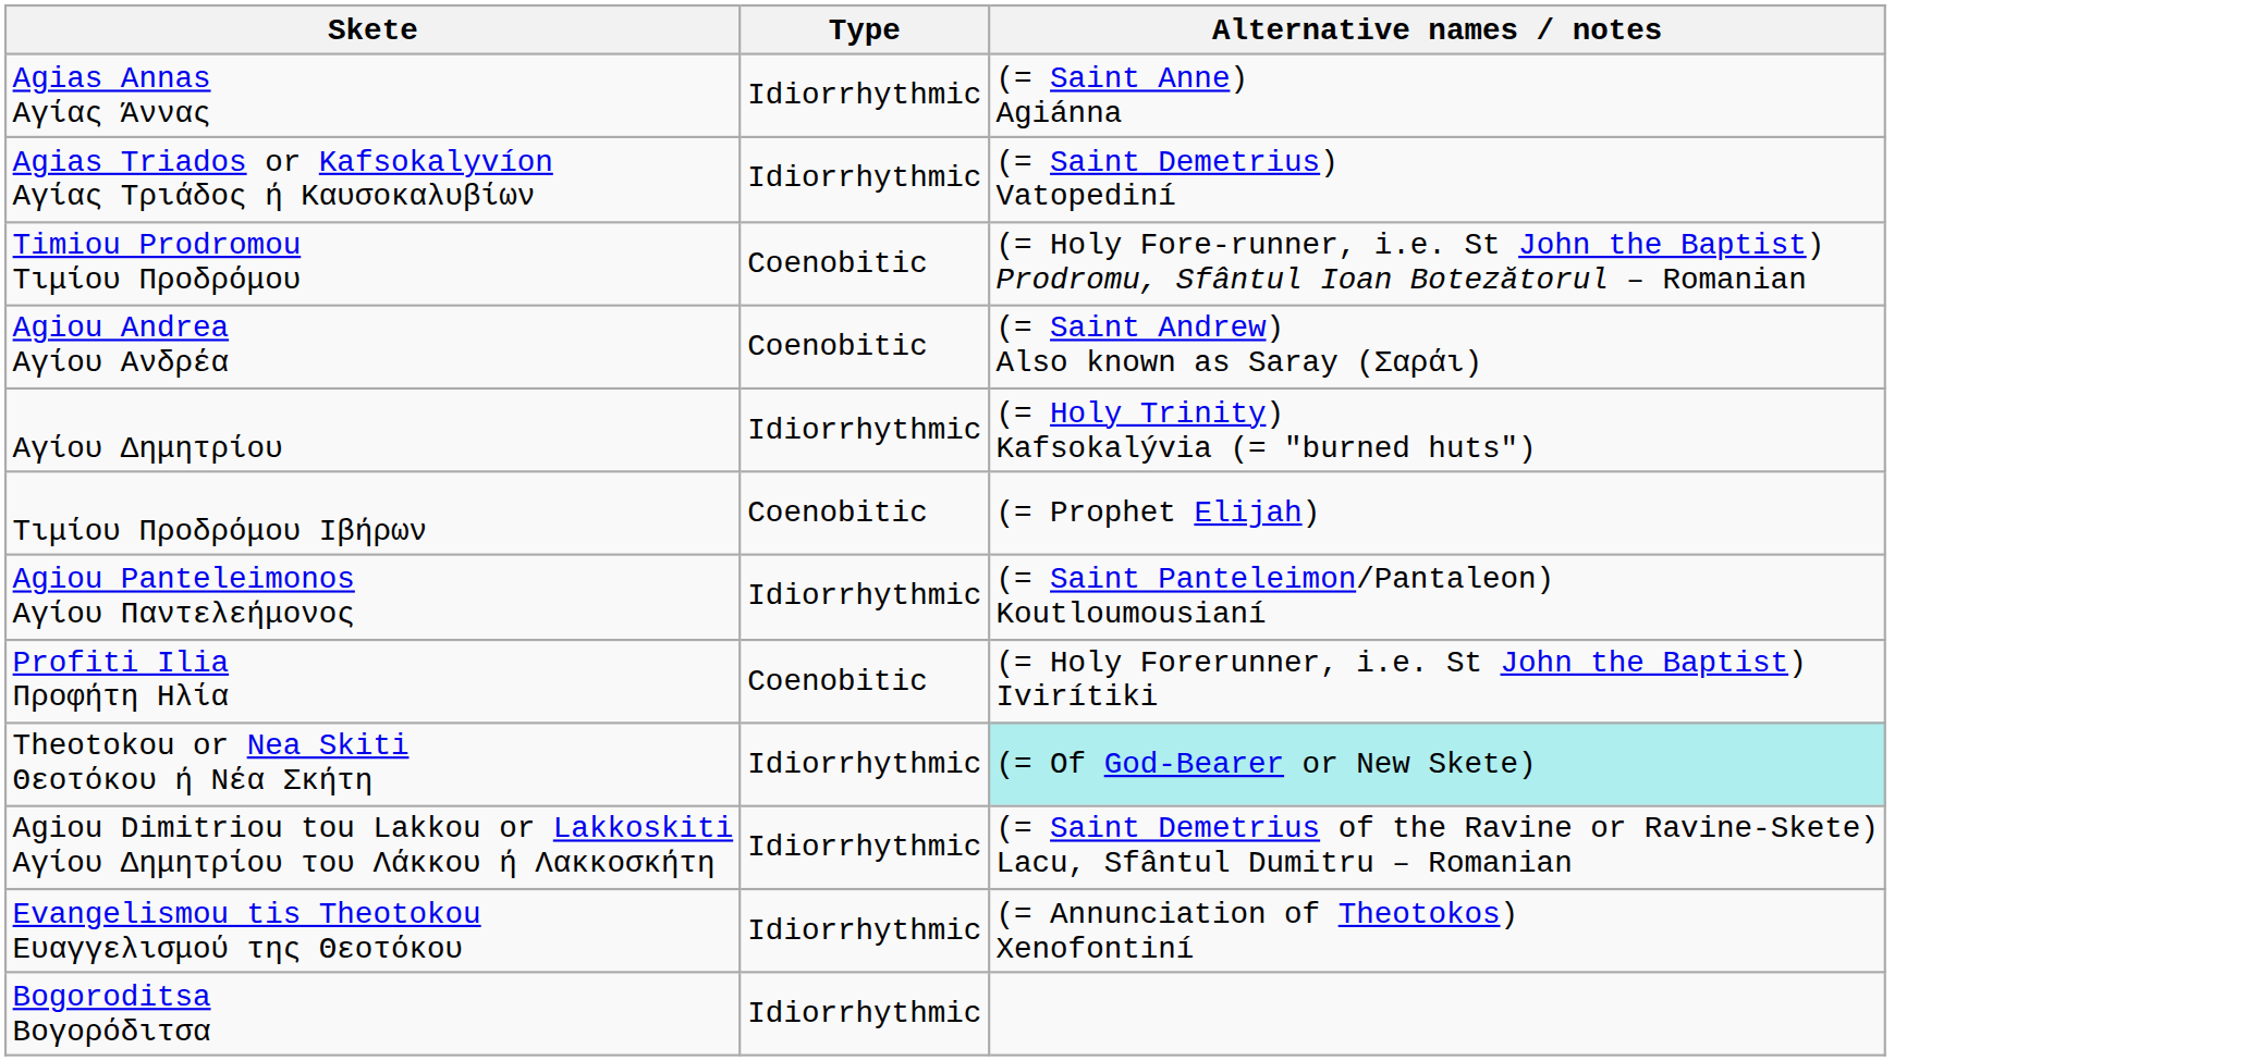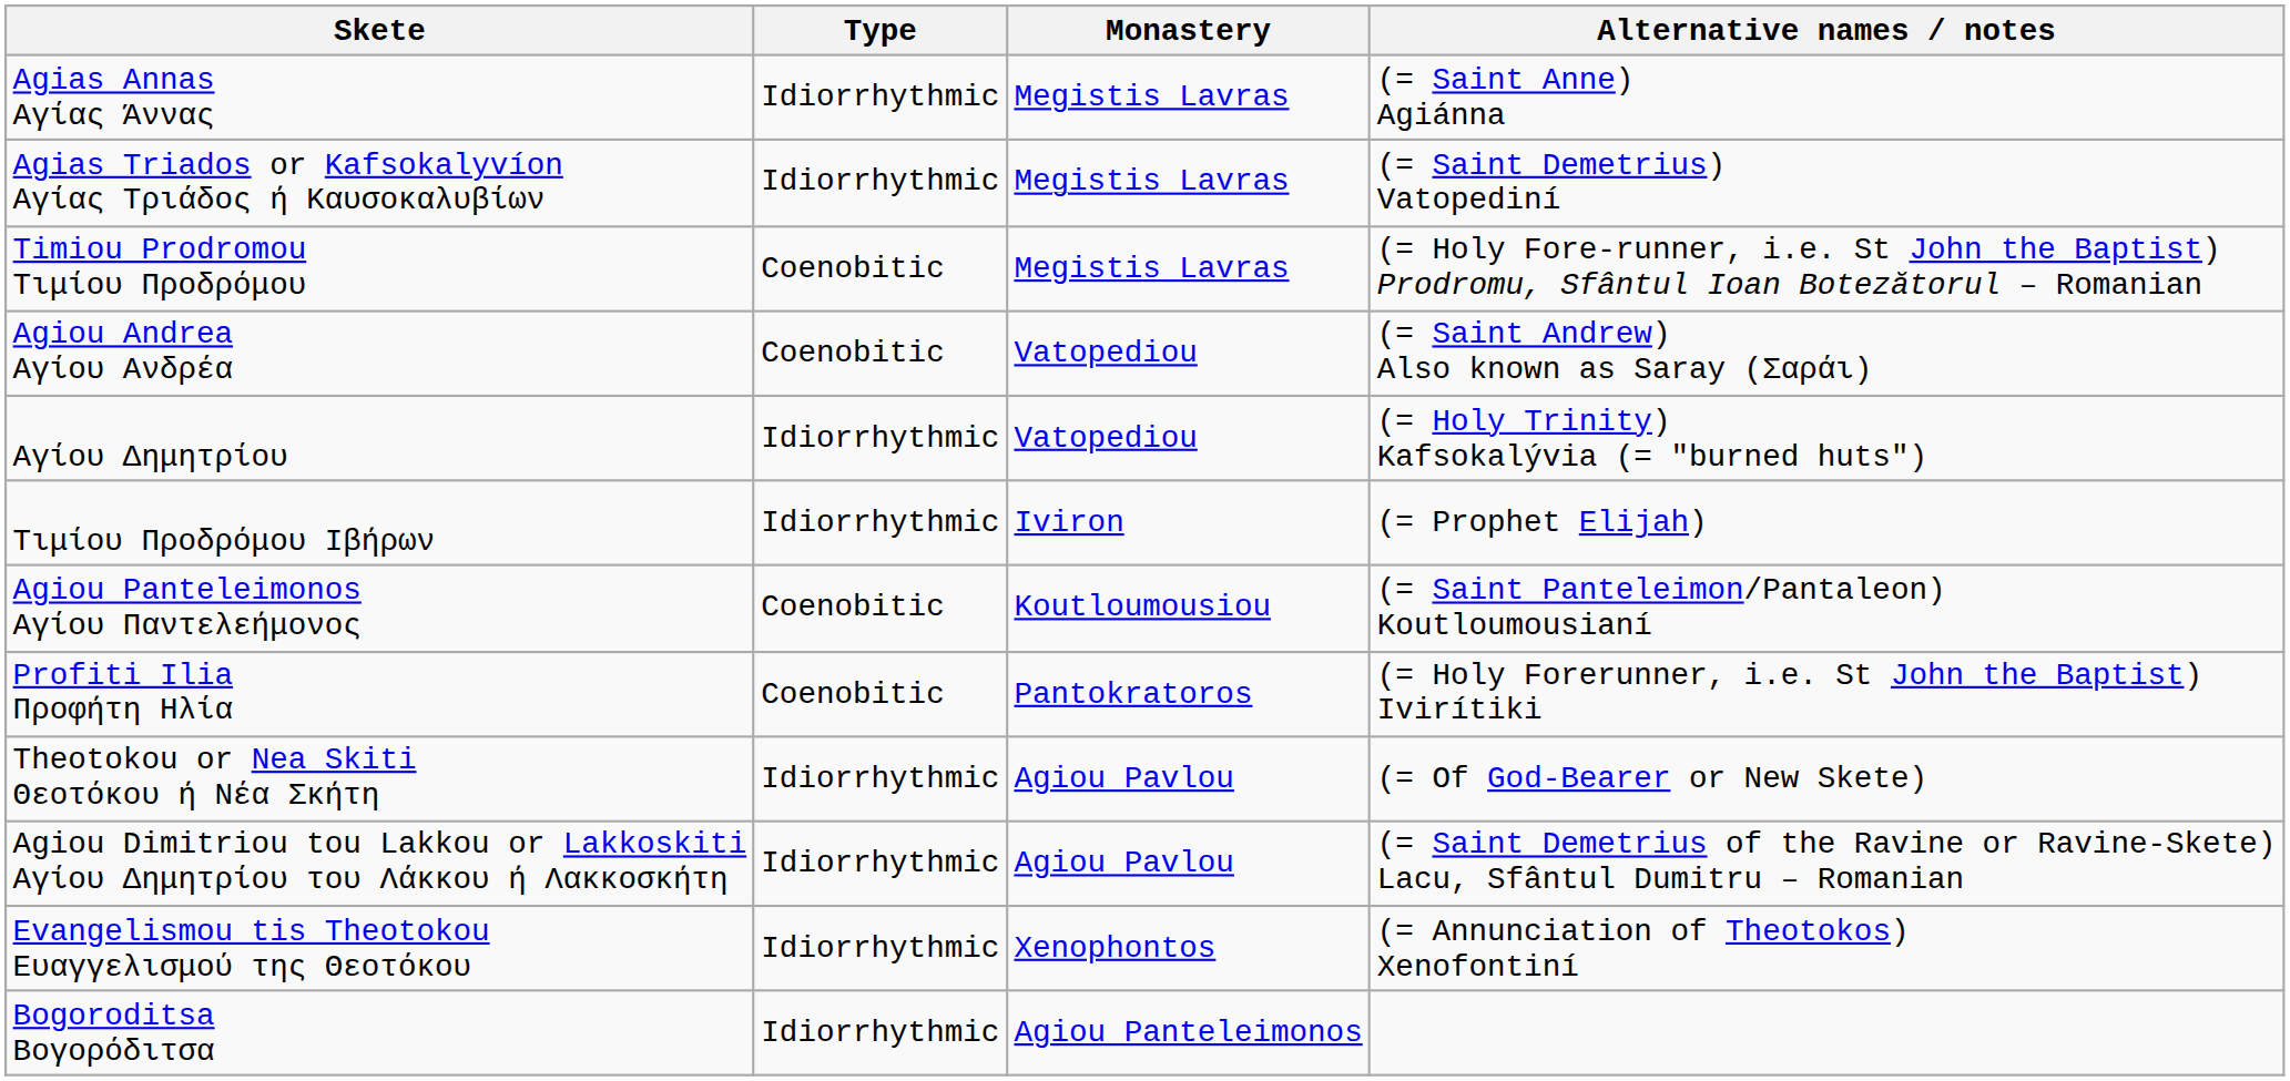 <table class="wikitable sortable">
 <tr>
 <th>Skete</th>
 <th>Type</th>
+<th>Monastery</th>
 <th>Alternative names / notes</th>
 </tr>
 <tr>
 <td><a href='#'>Agias Annas</a><br>Αγίας Άννας</td>
 <td>Idiorrhythmic</td>
+<td><a href='#'>Megistis Lavras</a></td>
 <td>(= <a href='#'>Saint Anne</a>)<br>Agiánna</td>
 </tr>
 <tr>
 <td><a href='#'>Agias Triados</a> or <a href='#'>Kafsokalyvíon</a><br>Αγίας Τριάδος ή Καυσοκαλυβίων</td>
 <td>Idiorrhythmic</td>
+<td><a href='#'>Megistis Lavras</a></td>
 <td>(= <a href='#'>Saint Demetrius</a>)<br>Vatopediní</td>
 </tr>
 <tr>
 <td><a href='#'>Timiou Prodromou</a><br>Τιμίου Προδρόμου</td>
 <td>Coenobitic</td>
+<td><a href='#'>Megistis Lavras</a></td>
 <td>(= Holy Fore-runner, i.e. St <a href='#'>John the Baptist</a>)<br><em>Prodromu, Sfântul Ioan Botezătorul</em> – Romanian</td>
 </tr>
 <tr>
 <td><a href='#'>Agiou Andrea</a><br>Αγίου Ανδρέα</td>
 <td>Coenobitic</td>
+<td><a href='#'>Vatopediou</a></td>
 <td>(= <a href='#'>Saint Andrew</a>)<br>Also known as Saray (Σαράι)</td>
 </tr>
 <tr>
 <td><br>Αγίου Δημητρίου</td>
 <td>Idiorrhythmic</td>
+<td><a href='#'>Vatopediou</a></td>
 <td>(= <a href='#'>Holy Trinity</a>)<br>Kafsokalývia (= "burned huts")</td>
 </tr>
 <tr>
 <td><br>Τιμίου Προδρόμου Ιβήρων</td>
-<td>Coenobitic</td>
+<td>Idiorrhythmic</td>
+<td><a href='#'>Iviron</a></td>
 <td>(= Prophet <a href='#'>Elijah</a>)</td>
 </tr>
 <tr>
 <td><a href='#'>Agiou Panteleimonos</a><br>Αγίου Παντελεήμονος</td>
-<td>Idiorrhythmic</td>
+<td>Coenobitic</td>
+<td><a href='#'>Koutloumousiou</a></td>
 <td>(= <a href='#'>Saint Panteleimon</a>/Pantaleon)<br>Koutloumousianí</td>
 </tr>
 <tr>
 <td><a href='#'>Profiti Ilia</a><br>Προφήτη Ηλία</td>
 <td>Coenobitic</td>
+<td><a href='#'>Pantokratoros</a></td>
 <td>(= Holy Forerunner, i.e. St <a href='#'>John the Baptist</a>)<br>Ivirítiki</td>
 </tr>
 <tr>
 <td>Theotokou or <a href='#'>Nea Skiti</a><br>Θεοτόκου ή Νέα Σκήτη</td>
 <td>Idiorrhythmic</td>
-<td style="background: paleturquoise;">(= Of <a href='#'>God-Bearer</a> or New Skete)</td>
+<td><a href='#'>Agiou Pavlou</a></td>
+<td>(= Of <a href='#'>God-Bearer</a> or New Skete)</td>
 </tr>
 <tr>
 <td>Agiou Dimitriou tou Lakkou or <a href='#'>Lakkoskiti</a><br>Αγίου Δημητρίου του Λάκκου ή Λακκοσκήτη</td>
 <td>Idiorrhythmic</td>
+<td><a href='#'>Agiou Pavlou</a></td>
 <td>(= <a href='#'>Saint Demetrius</a> of the Ravine or Ravine-Skete)<br>Lacu, Sfântul Dumitru – Romanian</td>
 </tr>
 <tr>
 <td><a href='#'>Evangelismou tis Theotokou</a><br>Ευαγγελισμού της Θεοτόκου</td>
 <td>Idiorrhythmic</td>
+<td><a href='#'>Xenophontos</a></td>
 <td>(= Annunciation of <a href='#'>Theotokos</a>)<br>Xenofontiní</td>
 </tr>
 <tr>
 <td><a href='#'>Bogoroditsa</a><br>Βογορόδιτσα</td>
 <td>Idiorrhythmic</td>
+<td><a href='#'>Agiou Panteleimonos</a></td>
 <td></td>
 </tr>
 </table>
